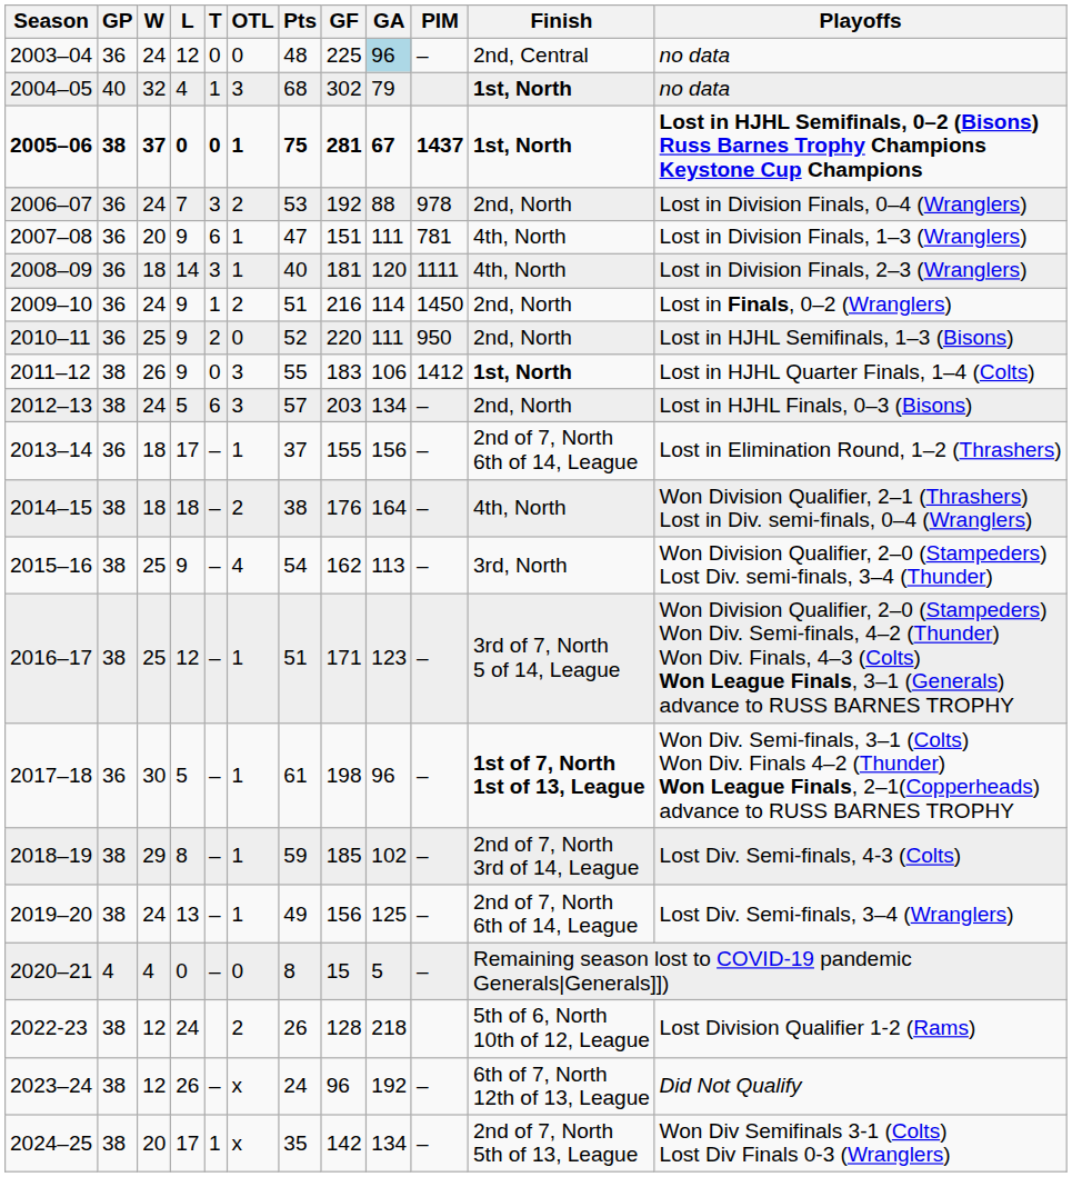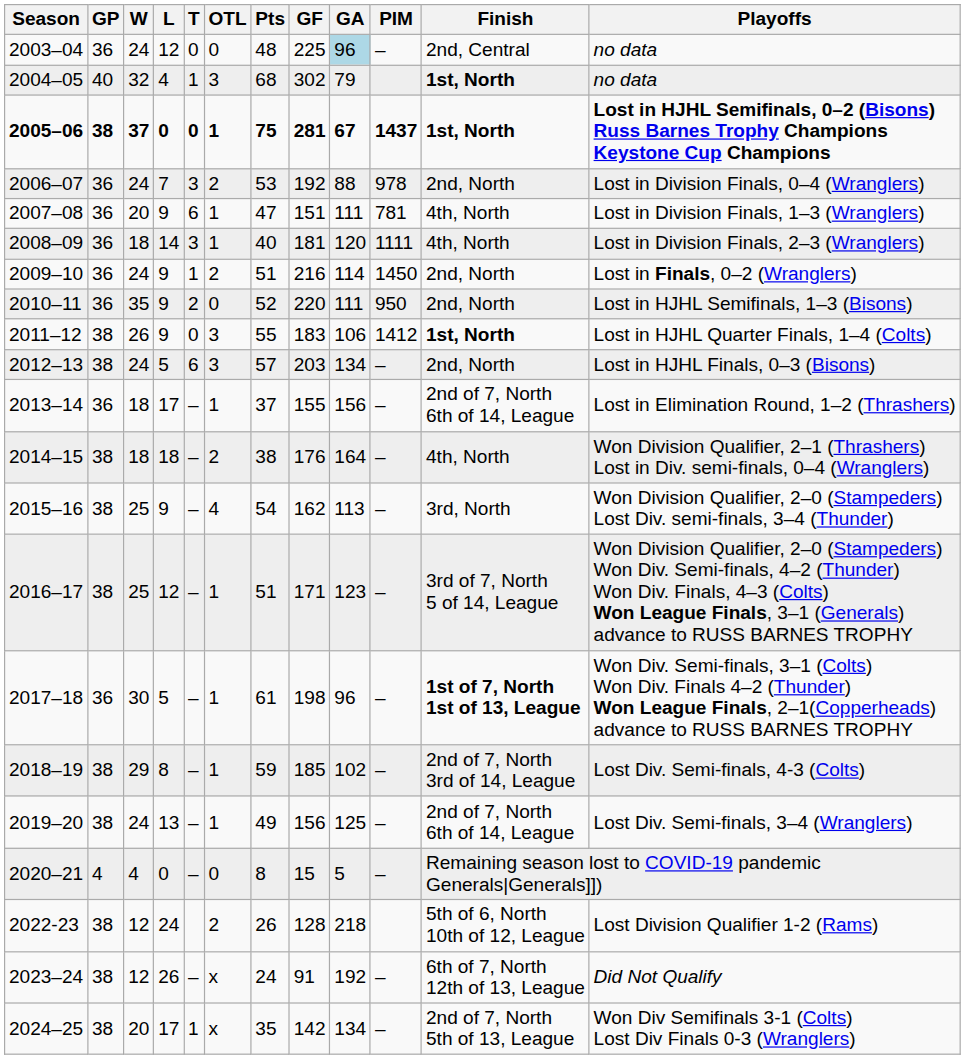 <table class="wikitable">
 <tr>
 <th>Season</th>
 <th>GP</th>
 <th>W</th>
 <th>L</th>
 <th>T</th>
 <th>OTL</th>
 <th>Pts</th>
 <th>GF</th>
 <th>GA</th>
 <th>PIM</th>
 <th>Finish</th>
 <th>Playoffs</th>
 </tr>
 <tr>
 <td>2003–04</td>
 <td>36</td>
 <td>24</td>
 <td>12</td>
 <td>0</td>
 <td>0</td>
 <td>48</td>
 <td>225</td>
 <td style="background: lightblue;">96</td>
 <td>–</td>
 <td>2nd, Central</td>
 <td><em>no data</em></td>
 </tr>
 <tr bgcolor="#eeeeee">
 <td>2004–05</td>
 <td>40</td>
 <td>32</td>
 <td>4</td>
 <td>1</td>
 <td>3</td>
 <td>68</td>
 <td>302</td>
 <td>79</td>
 <td></td>
 <td><strong>1st, North</strong></td>
 <td><em>no data</em></td>
 </tr>
 <tr style="font-weight:bold">
 <td>2005–06</td>
 <td>38</td>
 <td>37</td>
 <td>0</td>
 <td>0</td>
 <td>1</td>
 <td>75</td>
 <td>281</td>
 <td>67</td>
 <td>1437</td>
 <td><strong>1st, North</strong></td>
 <td>Lost in HJHL Semifinals, 0–2 (<a href='#'>Bisons</a>)<br><strong><a href='#'>Russ Barnes Trophy</a> Champions</strong><br><strong><a href='#'>Keystone Cup</a> Champions</strong></td>
 </tr>
 <tr bgcolor="#eeeeee">
 <td>2006–07</td>
 <td>36</td>
 <td>24</td>
 <td>7</td>
 <td>3</td>
 <td>2</td>
 <td>53</td>
 <td>192</td>
 <td>88</td>
 <td>978</td>
 <td>2nd, North</td>
 <td>Lost in Division Finals, 0–4 (<a href='#'>Wranglers</a>)</td>
 </tr>
 <tr>
 <td>2007–08</td>
 <td>36</td>
 <td>20</td>
 <td>9</td>
 <td>6</td>
 <td>1</td>
 <td>47</td>
 <td>151</td>
 <td>111</td>
 <td>781</td>
 <td>4th, North</td>
 <td>Lost in Division Finals, 1–3 (<a href='#'>Wranglers</a>)</td>
 </tr>
 <tr bgcolor="#eeeeee">
 <td>2008–09</td>
 <td>36</td>
 <td>18</td>
 <td>14</td>
 <td>3</td>
 <td>1</td>
 <td>40</td>
 <td>181</td>
 <td>120</td>
 <td>1111</td>
 <td>4th, North</td>
 <td>Lost in Division Finals, 2–3 (<a href='#'>Wranglers</a>)</td>
 </tr>
 <tr>
 <td>2009–10</td>
 <td>36</td>
 <td>24</td>
 <td>9</td>
 <td>1</td>
 <td>2</td>
 <td>51</td>
 <td>216</td>
 <td>114</td>
 <td>1450</td>
 <td>2nd, North</td>
 <td>Lost in <strong>Finals</strong>, 0–2 (<a href='#'>Wranglers</a>)</td>
 </tr>
 <tr bgcolor="#eeeeee">
 <td>2010–11</td>
 <td>36</td>
-<td>25</td>
+<td>35</td>
 <td>9</td>
 <td>2</td>
 <td>0</td>
 <td>52</td>
 <td>220</td>
 <td>111</td>
 <td>950</td>
 <td>2nd, North</td>
 <td>Lost in HJHL Semifinals, 1–3 (<a href='#'>Bisons</a>)</td>
 </tr>
 <tr>
 <td>2011–12</td>
 <td>38</td>
 <td>26</td>
 <td>9</td>
 <td>0</td>
 <td>3</td>
 <td>55</td>
 <td>183</td>
 <td>106</td>
 <td>1412</td>
 <td><strong>1st, North</strong></td>
 <td>Lost in HJHL Quarter Finals, 1–4 (<a href='#'>Colts</a>)</td>
 </tr>
 <tr bgcolor="#eeeeee">
 <td>2012–13</td>
 <td>38</td>
 <td>24</td>
 <td>5</td>
 <td>6</td>
 <td>3</td>
 <td>57</td>
 <td>203</td>
 <td>134</td>
 <td>–</td>
 <td>2nd, North</td>
 <td>Lost in HJHL Finals, 0–3 (<a href='#'>Bisons</a>)</td>
 </tr>
 <tr>
 <td>2013–14</td>
 <td>36</td>
 <td>18</td>
 <td>17</td>
 <td>–</td>
 <td>1</td>
 <td>37</td>
 <td>155</td>
 <td>156</td>
 <td>–</td>
 <td>2nd of 7, North<br>6th of 14, League</td>
 <td>Lost in Elimination Round, 1–2 (<a href='#'>Thrashers</a>)</td>
 </tr>
 <tr bgcolor="#eeeeee">
 <td>2014–15</td>
 <td>38</td>
 <td>18</td>
 <td>18</td>
 <td>–</td>
 <td>2</td>
 <td>38</td>
 <td>176</td>
 <td>164</td>
 <td>–</td>
 <td>4th, North</td>
 <td>Won Division Qualifier, 2–1 (<a href='#'>Thrashers</a>)<br>Lost in Div. semi-finals, 0–4 (<a href='#'>Wranglers</a>)</td>
 </tr>
 <tr>
 <td>2015–16</td>
 <td>38</td>
 <td>25</td>
 <td>9</td>
 <td>–</td>
 <td>4</td>
 <td>54</td>
 <td>162</td>
 <td>113</td>
 <td>–</td>
 <td>3rd, North</td>
 <td>Won Division Qualifier, 2–0 (<a href='#'>Stampeders</a>)<br>Lost Div. semi-finals, 3–4 (<a href='#'>Thunder</a>)</td>
 </tr>
 <tr bgcolor="#eeeeee">
 <td>2016–17</td>
 <td>38</td>
 <td>25</td>
 <td>12</td>
 <td>–</td>
 <td>1</td>
 <td>51</td>
 <td>171</td>
 <td>123</td>
 <td>–</td>
 <td>3rd of 7, North<br>5 of 14, League</td>
 <td>Won Division Qualifier, 2–0 (<a href='#'>Stampeders</a>)<br>Won Div. Semi-finals, 4–2 (<a href='#'>Thunder</a>)<br>Won Div. Finals, 4–3 (<a href='#'>Colts</a>)<br><strong>Won League Finals</strong>, 3–1 (<a href='#'>Generals</a>)<br>advance to RUSS BARNES TROPHY</td>
 </tr>
 <tr>
 <td>2017–18</td>
 <td>36</td>
 <td>30</td>
 <td>5</td>
 <td>–</td>
 <td>1</td>
 <td>61</td>
 <td>198</td>
 <td>96</td>
 <td>–</td>
 <td><strong>1st of 7, North</strong><br><strong>1st of 13, League</strong></td>
 <td>Won Div. Semi-finals, 3–1 (<a href='#'>Colts</a>)<br>Won Div. Finals 4–2 (<a href='#'>Thunder</a>)<br><strong>Won League Finals</strong>, 2–1(<a href='#'>Copperheads</a>)<br>advance to RUSS BARNES TROPHY</td>
 </tr>
 <tr bgcolor="#eeeeee">
 <td>2018–19</td>
 <td>38</td>
 <td>29</td>
 <td>8</td>
 <td>–</td>
 <td>1</td>
 <td>59</td>
 <td>185</td>
 <td>102</td>
 <td>–</td>
 <td>2nd of 7, North<br>3rd of 14, League</td>
 <td>Lost Div. Semi-finals, 4-3 (<a href='#'>Colts</a>)</td>
 </tr>
 <tr>
 <td>2019–20</td>
 <td>38</td>
 <td>24</td>
 <td>13</td>
 <td>–</td>
 <td>1</td>
 <td>49</td>
 <td>156</td>
 <td>125</td>
 <td>–</td>
 <td>2nd of 7, North<br>6th of 14, League</td>
 <td>Lost Div. Semi-finals, 3–4 (<a href='#'>Wranglers</a>)</td>
 </tr>
 <tr bgcolor="#eeeeee">
 <td>2020–21</td>
 <td>4</td>
 <td>4</td>
 <td>0</td>
 <td>–</td>
 <td>0</td>
 <td>8</td>
 <td>15</td>
 <td>5</td>
 <td>–</td>
 <td colspan="2">Remaining season lost to <a href='#'>COVID-19</a> pandemic<br>Generals|Generals]])</td>
 </tr>
 <tr>
 <td>2022-23</td>
 <td>38</td>
 <td>12</td>
 <td>24</td>
 <td></td>
 <td>2</td>
 <td>26</td>
 <td>128</td>
 <td>218</td>
 <td></td>
 <td>5th of 6, North<br>10th of 12, League</td>
 <td>Lost Division Qualifier 1-2 (<a href='#'>Rams</a>)</td>
 </tr>
 <tr -bgcolor="#eeeeee">
 <td>2023–24</td>
 <td>38</td>
 <td>12</td>
 <td>26</td>
 <td>–</td>
 <td>x</td>
 <td>24</td>
-<td>96</td>
+<td>91</td>
 <td>192</td>
 <td>–</td>
 <td>6th of 7, North<br>12th of 13, League</td>
 <td><em>Did Not Qualify</em></td>
 </tr>
 <tr>
 <td>2024–25</td>
 <td>38</td>
 <td>20</td>
 <td>17</td>
 <td>1</td>
 <td>x</td>
 <td>35</td>
 <td>142</td>
 <td>134</td>
 <td>–</td>
 <td>2nd of 7, North<br>5th of 13, League</td>
 <td>Won Div Semifinals 3-1 (<a href='#'>Colts</a>)<br>Lost Div Finals 0-3 (<a href='#'>Wranglers</a>)</td>
 </tr>
 </table>
